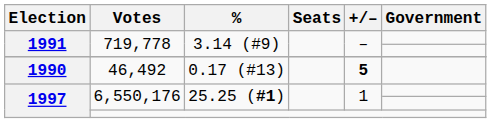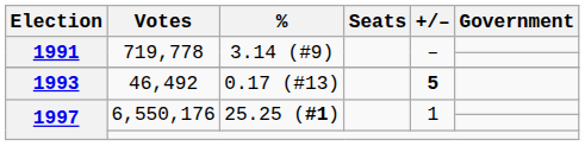 <table class=wikitable style=text-align:center>
 <tr>
 <th>Election</th>
 <th>Votes</th>
 <th>%</th>
 <th>Seats</th>
 <th>+/–</th>
 <th>Government</th>
 </tr>
 <tr>
 <th rowspan="2"><a href='#'>1991</a></th>
 <td rowspan="2">719,778</td>
 <td rowspan="2">3.14 (#9)</td>
 <td rowspan="2"></td>
 <td rowspan="2">–</td>
 <td></td>
 </tr>
 <tr>
 <td></td>
 </tr>
 <tr>
 </tr>
 <tr>
-<th><a href='#'>1990</a></th>
+<th><a href='#'>1993</a></th>
 <td>46,492</td>
 <td>0.17 (#13)</td>
 <td></td>
 <td><strong> 5</strong></td>
 <td></td>
 </tr>
 <tr>
 <th rowspan="3"><a href='#'>1997</a></th>
 <td rowspan="2">6,550,176</td>
 <td rowspan="2">25.25 (<strong>#1</strong>)</td>
 <td rowspan="2"></td>
 <td rowspan="2"> 1</td>
 <td></td>
 </tr>
 <tr>
 <td></td>
 </tr>
 <tr>
 <td colspan="5"></td>
 </tr>
 </table>
